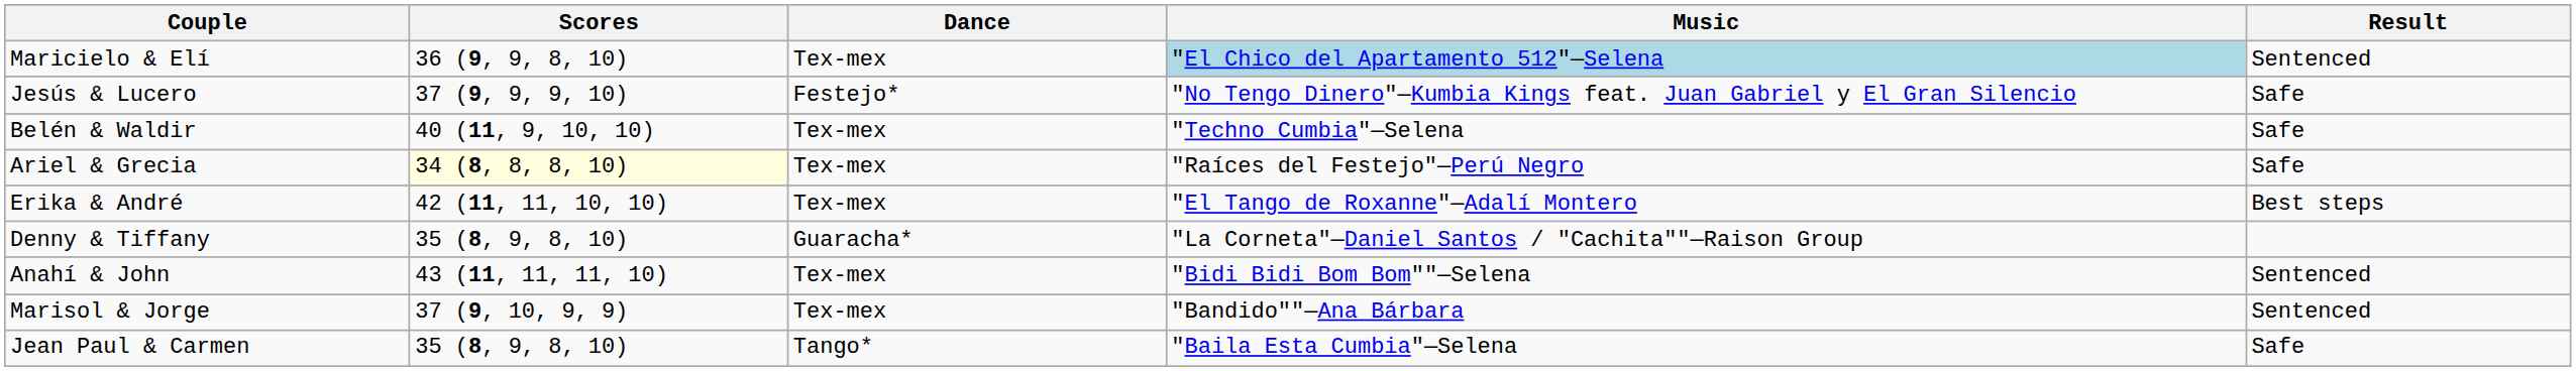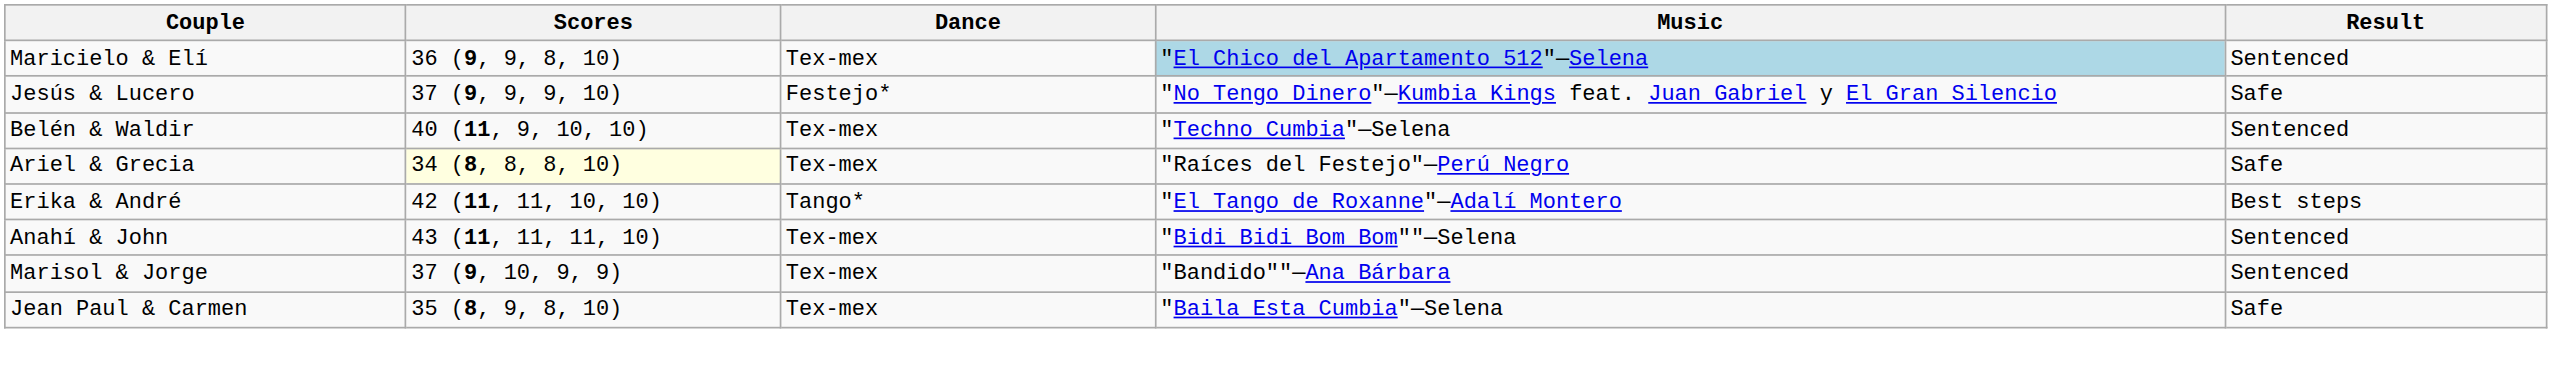 <table class="wikitable sortable" style="width:95%; white-space:nowrap;">
 <tr>
 <th style="width:15%;">Couple</th>
 <th style="width:14%;">Scores</th>
 <th style="width:14%;">Dance</th>
 <th style="width:40%;">Music</th>
 <th style="width:12%;">Result</th>
 </tr>
 <tr>
 <td>Maricielo & Elí</td>
 <td>36 (<strong>9</strong>, 9, 8, 10)</td>
 <td>Tex-mex</td>
 <td style="background: lightblue;">"<a href='#'>El Chico del Apartamento 512</a>"—<a href='#'>Selena</a></td>
 <td>Sentenced</td>
 </tr>
 <tr>
 <td>Jesús & Lucero</td>
 <td>37 (<strong>9</strong>, 9, 9, 10)</td>
 <td>Festejo*</td>
 <td>"<a href='#'>No Tengo Dinero</a>"—<a href='#'>Kumbia Kings</a> feat. <a href='#'>Juan Gabriel</a> y <a href='#'>El Gran Silencio</a></td>
 <td>Safe</td>
 </tr>
 <tr>
 <td>Belén & Waldir</td>
 <td>40 (<strong>11</strong>, 9, 10, 10)</td>
 <td>Tex-mex</td>
 <td>"<a href='#'>Techno Cumbia</a>"—Selena</td>
-<td>Safe</td>
+<td>Sentenced</td>
 </tr>
 <tr>
 <td>Ariel & Grecia</td>
 <td style="background: lightyellow;">34 (<strong>8</strong>, 8, 8, 10)</td>
 <td>Tex-mex</td>
 <td>"Raíces del Festejo"—<a href='#'>Perú Negro</a></td>
 <td>Safe</td>
 </tr>
 <tr>
 <td>Erika & André</td>
 <td>42 (<strong>11</strong>, 11, 10, 10)</td>
-<td>Tex-mex</td>
+<td>Tango*</td>
 <td>"<a href='#'>El Tango de Roxanne</a>"—<a href='#'>Adalí Montero</a></td>
 <td>Best steps</td>
-</tr>
-<tr>
-<td>Denny & Tiffany</td>
-<td>35 (<strong>8</strong>, 9, 8, 10)</td>
-<td>Guaracha*</td>
-<td>"La Corneta"—<a href='#'>Daniel Santos</a> / "Cachita""—Raison Group</td>
-<td></td>
 </tr>
 <tr>
 <td>Anahí & John</td>
 <td>43 (<strong>11</strong>, 11, 11, 10)</td>
 <td>Tex-mex</td>
 <td>"<a href='#'>Bidi Bidi Bom Bom</a>""—Selena</td>
 <td>Sentenced</td>
 </tr>
 <tr>
 <td>Marisol & Jorge</td>
 <td>37 (<strong>9</strong>, 10, 9, 9)</td>
 <td>Tex-mex</td>
 <td>"Bandido""—<a href='#'>Ana Bárbara</a></td>
 <td>Sentenced</td>
 </tr>
 <tr>
 <td>Jean Paul & Carmen</td>
 <td>35 (<strong>8</strong>, 9, 8, 10)</td>
-<td>Tango*</td>
+<td>Tex-mex</td>
 <td>"<a href='#'>Baila Esta Cumbia</a>"—Selena</td>
 <td>Safe</td>
 </tr>
 </table>
